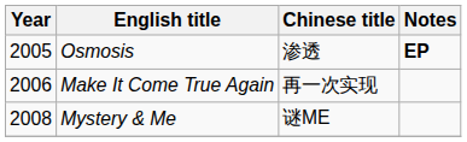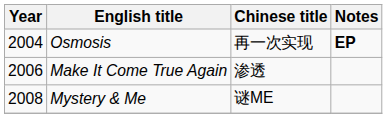 <table class="wikitable">
 <tr>
 <th>Year</th>
 <th>English title</th>
 <th>Chinese title</th>
 <th>Notes</th>
 </tr>
 <tr>
-<td>2005</td>
+<td>2004</td>
 <td><em>Osmosis</em></td>
-<td>渗透</td>
+<td>再一次实现</td>
 <td><strong>EP</strong></td>
 </tr>
 <tr>
 <td>2006</td>
 <td><em>Make It Come True Again</em></td>
-<td>再一次实现</td>
+<td>渗透</td>
 <td></td>
 </tr>
 <tr>
 <td>2008</td>
 <td><em>Mystery & Me</em></td>
 <td>谜ME</td>
 <td></td>
 </tr>
 <tr>
 </tr>
 </table>
